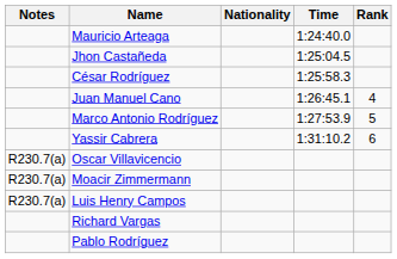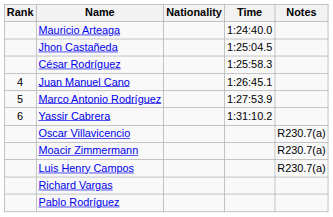 <table class="wikitable sortable" style="text-align:center">
 <tr>
-<th>Notes</th>
+<th>Rank</th>
 <th>Name</th>
 <th>Nationality</th>
 <th>Time</th>
-<th>Rank</th>
+<th>Notes</th>
 </tr>
 <tr>
 <td></td>
 <td align=left><a href='#'>Mauricio Arteaga</a></td>
 <td align=left></td>
 <td>1:24:40.0</td>
 <td></td>
 </tr>
 <tr>
 <td></td>
 <td align=left><a href='#'>Jhon Castañeda</a></td>
 <td align=left></td>
 <td>1:25:04.5</td>
 <td></td>
 </tr>
 <tr>
 <td></td>
 <td align=left><a href='#'>César Rodríguez</a></td>
 <td align=left></td>
 <td>1:25:58.3</td>
 <td></td>
 </tr>
 <tr>
-<td></td>
+<td>4</td>
 <td align=left><a href='#'>Juan Manuel Cano</a></td>
 <td align=left></td>
 <td>1:26:45.1</td>
-<td>4</td>
+<td></td>
+</tr>
+<tr>
+<td>5</td>
+<td align=left><a href='#'>Marco Antonio Rodríguez</a></td>
+<td align=left></td>
+<td>1:27:53.9</td>
+<td></td>
+</tr>
+<tr>
+<td>6</td>
+<td align=left><a href='#'>Yassir Cabrera</a></td>
+<td align=left></td>
+<td>1:31:10.2</td>
+<td></td>
 </tr>
 <tr>
 <td></td>
-<td align=left><a href='#'>Marco Antonio Rodríguez</a></td>
+<td align=left><a href='#'>Oscar Villavicencio</a></td>
 <td align=left></td>
-<td>1:27:53.9</td>
-<td>5</td>
+<td></td>
+<td>R230.7(a)</td>
 </tr>
 <tr>
 <td></td>
-<td align=left><a href='#'>Yassir Cabrera</a></td>
-<td align=left></td>
-<td>1:31:10.2</td>
-<td>6</td>
-</tr>
-<tr>
-<td>R230.7(a)</td>
-<td align=left><a href='#'>Oscar Villavicencio</a></td>
-<td align=left></td>
-<td></td>
-<td></td>
-</tr>
-<tr>
-<td>R230.7(a)</td>
 <td align=left><a href='#'>Moacir Zimmermann</a></td>
 <td align=left></td>
 <td></td>
-<td></td>
+<td>R230.7(a)</td>
 </tr>
 <tr>
-<td>R230.7(a)</td>
+<td></td>
 <td align=left><a href='#'>Luis Henry Campos</a></td>
 <td align=left></td>
 <td></td>
-<td></td>
+<td>R230.7(a)</td>
 </tr>
 <tr>
 <td></td>
 <td align=left><a href='#'>Richard Vargas</a></td>
 <td align=left></td>
 <td></td>
 <td></td>
 </tr>
 <tr>
 <td></td>
 <td align=left><a href='#'>Pablo Rodríguez</a></td>
 <td align=left></td>
 <td></td>
 <td></td>
 </tr>
 </table>
